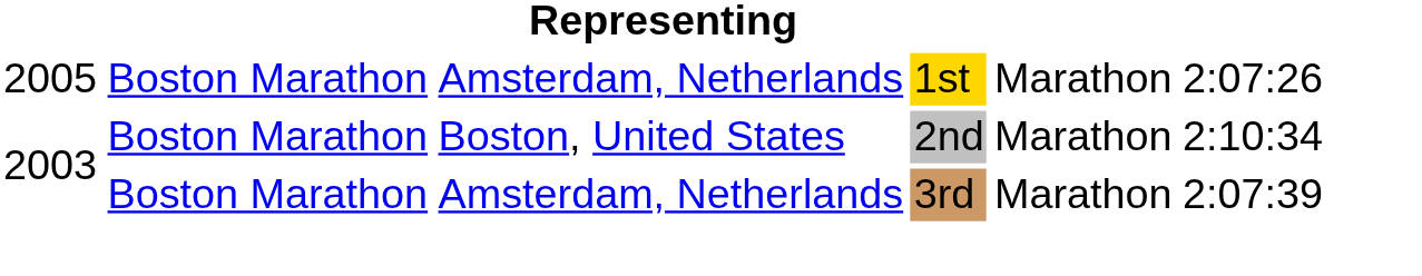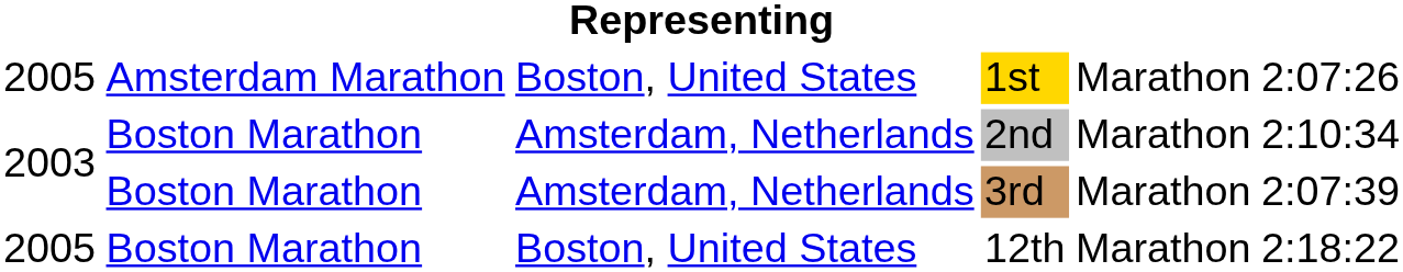 <table>
 <tr>
 <th colspan="6">Representing </th>
 </tr>
 <tr>
 <td>2005</td>
-<td><a href='#'>Boston Marathon</a></td>
-<td><a href='#'>Amsterdam, Netherlands</a></td>
+<td><a href='#'>Amsterdam Marathon</a></td>
+<td><a href='#'>Boston</a>, <a href='#'>United States</a></td>
 <td bgcolor="gold">1st</td>
 <td>Marathon</td>
 <td>2:07:26</td>
 </tr>
 <tr>
 <td rowspan=2>2003</td>
 <td><a href='#'>Boston Marathon</a></td>
-<td><a href='#'>Boston</a>, <a href='#'>United States</a></td>
+<td><a href='#'>Amsterdam, Netherlands</a></td>
 <td bgcolor="silver">2nd</td>
 <td>Marathon</td>
 <td>2:10:34</td>
 </tr>
 <tr>
 <td><a href='#'>Boston Marathon</a></td>
 <td><a href='#'>Amsterdam, Netherlands</a></td>
 <td bgcolor="cc9966">3rd</td>
 <td>Marathon</td>
 <td>2:07:39</td>
 </tr>
+<tr>
+<td>2005</td>
+<td><a href='#'>Boston Marathon</a></td>
+<td><a href='#'>Boston</a>, <a href='#'>United States</a></td>
+<td>12th</td>
+<td>Marathon</td>
+<td>2:18:22</td>
+</tr>
 </table>
